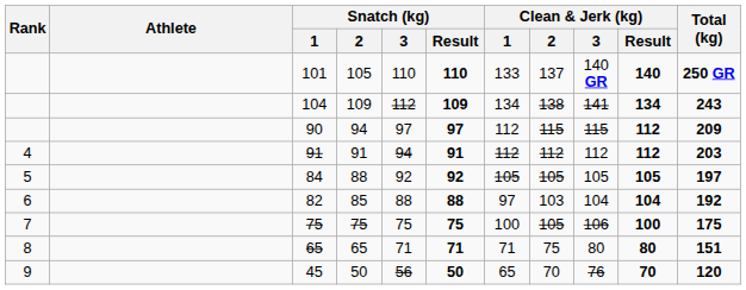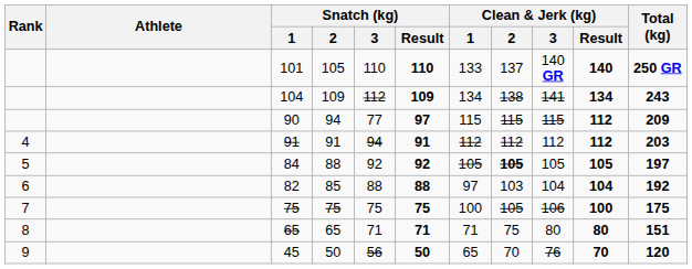 <table class = "wikitable" style="text-align:center;">
 <tr>
 <th rowspan=2 width=40>Rank</th>
 <th rowspan=2 width=250>Athlete</th>
 <th colspan=4>Snatch (kg)</th>
 <th colspan=4>Clean & Jerk (kg)</th>
 <th rowspan=2 width=60>Total (kg)</th>
 </tr>
 <tr>
 <th width=40>1</th>
 <th width=40>2</th>
 <th width=40>3</th>
 <th width=55>Result</th>
 <th width=40>1</th>
 <th width=40>2</th>
 <th width=40>3</th>
 <th width=55>Result</th>
 </tr>
 <tr>
 <td></td>
 <td align=left></td>
 <td>101</td>
 <td>105</td>
 <td>110</td>
 <td><strong>110</strong></td>
 <td>133</td>
 <td>137</td>
 <td>140 <strong><a href='#'>GR</a></strong></td>
 <td><strong>140</strong></td>
 <td><strong>250</strong> <strong><a href='#'>GR</a></strong></td>
 </tr>
 <tr>
 <td></td>
 <td align=left></td>
 <td>104</td>
 <td>109</td>
 <td><s>112</s></td>
 <td><strong>109</strong></td>
 <td>134</td>
 <td><s>138</s></td>
 <td><s>141</s></td>
 <td><strong>134</strong></td>
 <td><strong>243</strong></td>
 </tr>
 <tr>
 <td></td>
 <td align=left></td>
 <td>90</td>
 <td>94</td>
-<td>97</td>
+<td>77</td>
 <td><strong>97</strong></td>
-<td>112</td>
+<td>115</td>
 <td><s>115</s></td>
 <td><s>115</s></td>
 <td><strong>112</strong></td>
 <td><strong>209</strong></td>
 </tr>
 <tr>
 <td>4</td>
 <td align=left></td>
 <td><s>91</s></td>
 <td>91</td>
 <td><s>94</s></td>
 <td><strong>91</strong></td>
 <td><s>112</s></td>
 <td><s>112</s></td>
 <td>112</td>
 <td><strong>112</strong></td>
 <td><strong>203</strong></td>
 </tr>
 <tr>
 <td>5</td>
 <td align=left></td>
 <td>84</td>
 <td>88</td>
 <td>92</td>
 <td><strong>92</strong></td>
 <td><s>105</s></td>
-<td><s>105</s></td>
+<td><strong><s>105</s></strong></td>
 <td>105</td>
 <td><strong>105</strong></td>
 <td><strong>197</strong></td>
 </tr>
 <tr>
 <td>6</td>
 <td align=left></td>
 <td>82</td>
 <td>85</td>
 <td>88</td>
 <td><strong>88</strong></td>
 <td>97</td>
 <td>103</td>
 <td>104</td>
 <td><strong>104</strong></td>
 <td><strong>192</strong></td>
 </tr>
 <tr>
 <td>7</td>
 <td align=left></td>
 <td><s>75</s></td>
 <td><s>75</s></td>
 <td>75</td>
 <td><strong>75</strong></td>
 <td>100</td>
 <td><s>105</s></td>
 <td><s>106</s></td>
 <td><strong>100</strong></td>
 <td><strong>175</strong></td>
 </tr>
 <tr>
 <td>8</td>
 <td align=left></td>
 <td><s>65</s></td>
 <td>65</td>
 <td>71</td>
 <td><strong>71</strong></td>
 <td>71</td>
 <td>75</td>
 <td>80</td>
 <td><strong>80</strong></td>
 <td><strong>151</strong></td>
 </tr>
 <tr>
 <td>9</td>
 <td align=left></td>
 <td>45</td>
 <td>50</td>
 <td><s>56</s></td>
 <td><strong>50</strong></td>
 <td>65</td>
 <td>70</td>
 <td><s>76</s></td>
 <td><strong>70</strong></td>
 <td><strong>120</strong></td>
 </tr>
 </table>
